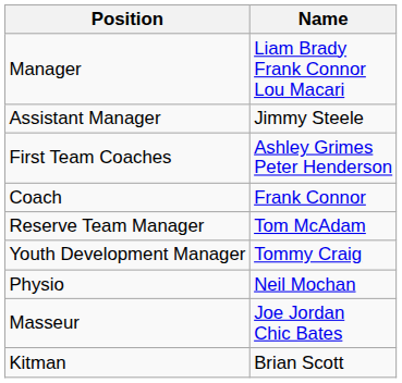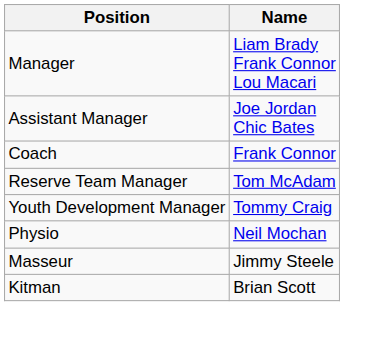 <table class="wikitable">
 <tr>
 <th>Position</th>
 <th>Name</th>
 </tr>
 <tr>
 <td>Manager</td>
 <td><a href='#'>Liam Brady</a><br><a href='#'>Frank Connor</a><br><a href='#'>Lou Macari</a></td>
 </tr>
 <tr>
 <td>Assistant Manager</td>
-<td>Jimmy Steele</td>
-</tr>
-<tr>
-<td>First Team Coaches</td>
-<td><a href='#'>Ashley Grimes</a><br><a href='#'>Peter Henderson</a></td>
+<td><a href='#'>Joe Jordan</a><br><a href='#'>Chic Bates</a></td>
 </tr>
 <tr>
 <td>Coach</td>
 <td><a href='#'>Frank Connor</a></td>
 </tr>
 <tr>
 <td>Reserve Team Manager</td>
 <td><a href='#'>Tom McAdam</a></td>
 </tr>
 <tr>
 <td>Youth Development Manager</td>
 <td><a href='#'>Tommy Craig</a></td>
 </tr>
 <tr>
 <td>Physio</td>
 <td><a href='#'>Neil Mochan</a></td>
 </tr>
 <tr>
 <td>Masseur</td>
-<td><a href='#'>Joe Jordan</a><br><a href='#'>Chic Bates</a></td>
+<td>Jimmy Steele</td>
 </tr>
 <tr>
 <td>Kitman</td>
 <td>Brian Scott</td>
 </tr>
 </table>
